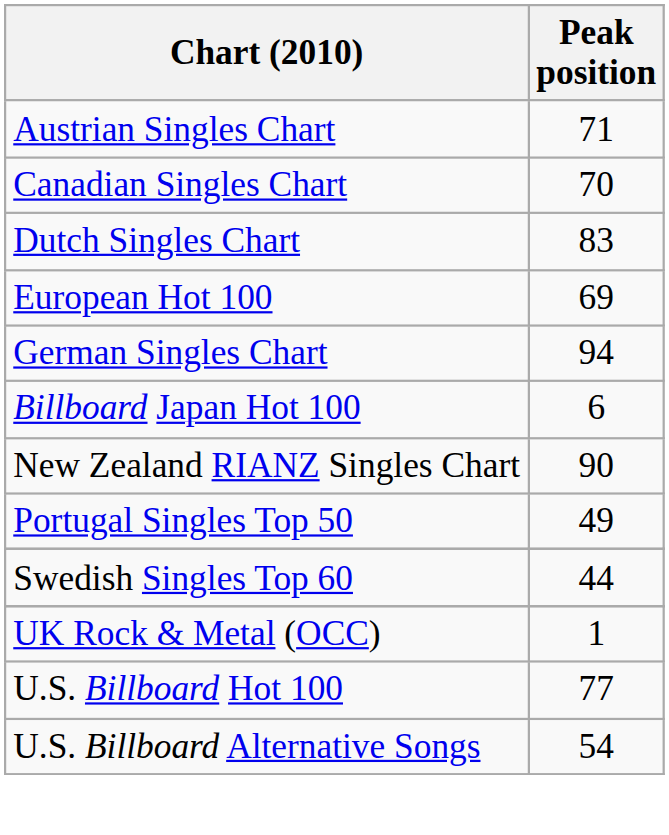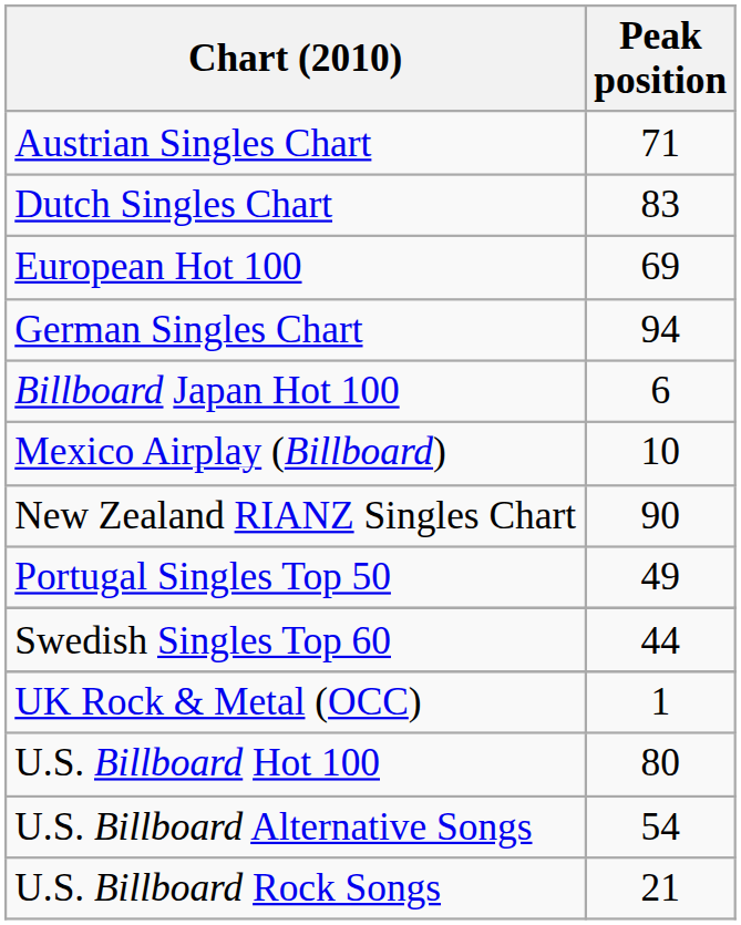 <table class="wikitable sortable">
 <tr>
 <th>Chart (2010)</th>
 <th>Peak<br>position</th>
 </tr>
 <tr>
 <td><a href='#'>Austrian Singles Chart</a></td>
 <td style="text-align:center;">71</td>
-</tr>
-<tr>
-<td><a href='#'>Canadian Singles Chart</a></td>
-<td style="text-align:center;">70</td>
 </tr>
 <tr>
 <td><a href='#'>Dutch Singles Chart</a></td>
 <td style="text-align:center;">83</td>
 </tr>
 <tr>
 <td><a href='#'>European Hot 100</a></td>
 <td style="text-align:center;">69</td>
 </tr>
 <tr>
 <td><a href='#'>German Singles Chart</a></td>
 <td style="text-align:center;">94</td>
 </tr>
 <tr>
 <td><em><a href='#'>Billboard</a></em> <a href='#'>Japan Hot 100</a></td>
 <td style="text-align:center;">6</td>
+</tr>
+<tr>
+<td><a href='#'>Mexico Airplay</a> (<em><a href='#'>Billboard</a></em>)</td>
+<td style="text-align:center">10</td>
 </tr>
 <tr>
 <td>New Zealand <a href='#'>RIANZ</a> Singles Chart</td>
 <td style="text-align:center;">90</td>
 </tr>
 <tr>
 <td><a href='#'>Portugal Singles Top 50</a></td>
 <td style="text-align:center;">49</td>
 </tr>
 <tr>
 </tr>
 <tr>
 <td>Swedish <a href='#'>Singles Top 60</a></td>
 <td style="text-align:center;">44</td>
 </tr>
 <tr>
 </tr>
 <tr>
 <td><a href='#'>UK Rock & Metal</a> (<a href='#'>OCC</a>)</td>
 <td style="text-align:center;">1</td>
 </tr>
 <tr>
 <td>U.S. <em><a href='#'>Billboard</a></em> <a href='#'>Hot 100</a></td>
-<td style="text-align:center;">77</td>
+<td style="text-align:center;">80</td>
 </tr>
 <tr>
 <td>U.S. <em>Billboard</em> <a href='#'>Alternative Songs</a></td>
 <td style="text-align:center;">54</td>
 </tr>
+<tr>
+<td>U.S. <em>Billboard</em> <a href='#'>Rock Songs</a></td>
+<td style="text-align:center;">21</td>
+</tr>
 </table>
